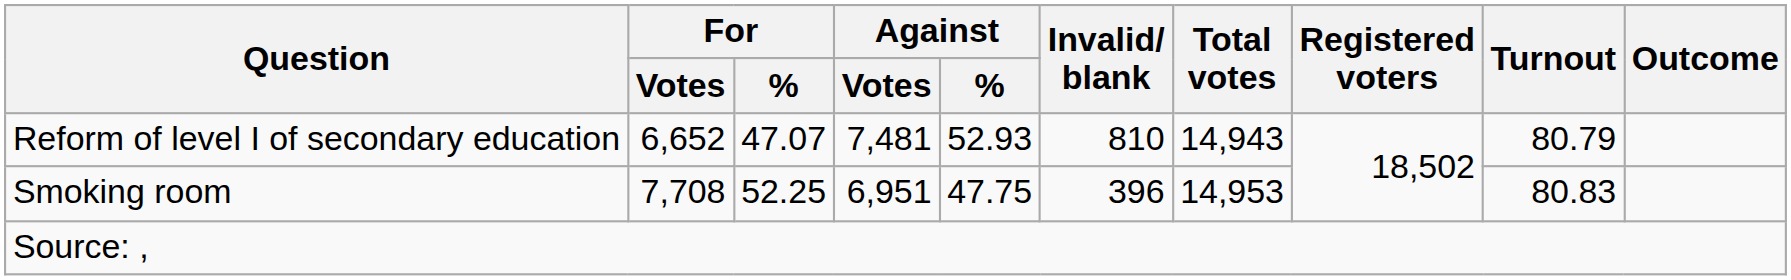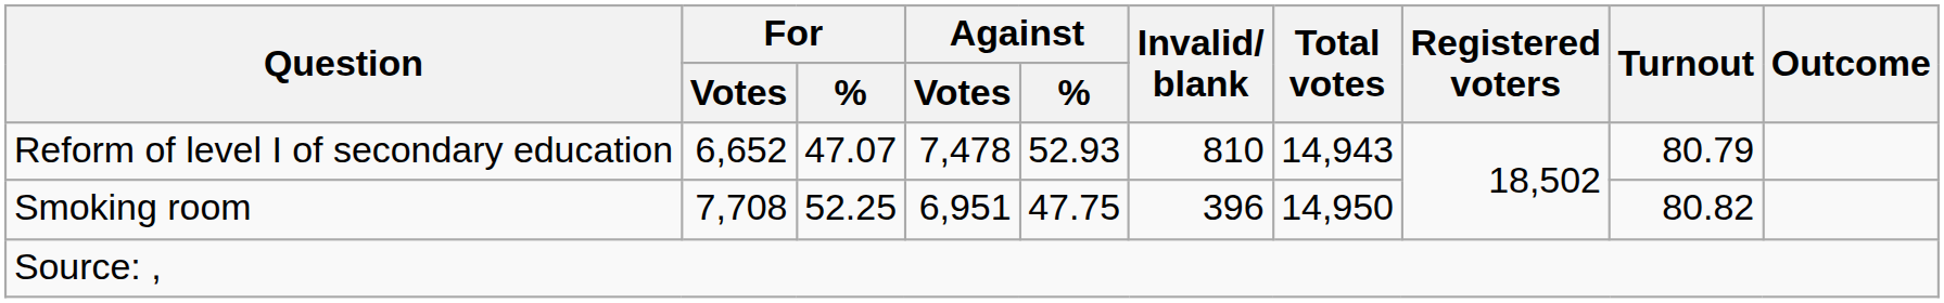 <table class=wikitable style="text-align:right">
 <tr>
 <th rowspan=2>Question</th>
 <th colspan=2>For</th>
 <th colspan=2>Against</th>
 <th rowspan=2>Invalid/<br>blank</th>
 <th rowspan=2>Total<br>votes</th>
 <th rowspan=2>Registered<br>voters</th>
 <th rowspan=2>Turnout</th>
 <th rowspan=2>Outcome</th>
 </tr>
 <tr>
 <th>Votes</th>
 <th>%</th>
 <th>Votes</th>
 <th>%</th>
 </tr>
 <tr>
 <td align=left>Reform of level I of secondary education</td>
 <td>6,652</td>
 <td>47.07</td>
-<td>7,481</td>
+<td>7,478</td>
 <td>52.93</td>
 <td>810</td>
 <td>14,943</td>
 <td rowspan=2>18,502</td>
 <td>80.79</td>
 <td></td>
 </tr>
 <tr>
 <td align=left>Smoking room</td>
 <td>7,708</td>
 <td>52.25</td>
 <td>6,951</td>
 <td>47.75</td>
 <td>396</td>
-<td>14,953</td>
-<td>80.83</td>
+<td>14,950</td>
+<td>80.82</td>
 <td></td>
 </tr>
 <tr>
 <td colspan=12 align=left>Source: , </td>
 </tr>
 </table>
